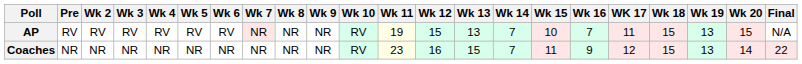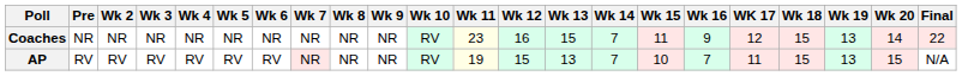 <table class="wikitable" style="white-space:nowrap;text-align:center;">
 <tr>
 <th>Poll</th>
 <th>Pre</th>
 <th>Wk 2</th>
 <th>Wk 3</th>
 <th>Wk 4</th>
 <th>Wk 5</th>
 <th>Wk 6</th>
 <th>Wk 7</th>
 <th>Wk 8</th>
 <th>Wk 9</th>
 <th>Wk 10</th>
 <th>Wk 11</th>
 <th>Wk 12</th>
 <th>Wk 13</th>
 <th>Wk 14</th>
 <th>Wk 15</th>
 <th>Wk 16</th>
 <th>WK 17</th>
 <th>Wk 18</th>
 <th>Wk 19</th>
 <th>Wk 20</th>
 <th>Final</th>
 </tr>
 <tr>
+<th>Coaches</th>
+<td style="background:#FFF;">NR</td>
+<td style="background:#FFF;">NR</td>
+<td style="background:#FFF;">NR</td>
+<td style="background:#FFF;">NR</td>
+<td style="background:#FFF;">NR</td>
+<td style="background:#FFF;">NR</td>
+<td style="background:#FFF;">NR</td>
+<td style="background:#FFF;">NR</td>
+<td style="background:#FFF;">NR</td>
+<td style="background:#D8FFEB;">RV</td>
+<td style="background:#FFFFE6;">23</td>
+<td style="background:#D8FFEB;">16</td>
+<td style="background:#D8FFEB;">15</td>
+<td style="background:#D8FFEB;">7</td>
+<td style="background:#FFE6E6;">11</td>
+<td style="background:#D8FFEB;">9</td>
+<td style="background:#FFE6E6;">12</td>
+<td style="background:#FFE6E6;">15</td>
+<td style="background:#D8FFEB;">13</td>
+<td style="background:#FFE6E6;">14</td>
+<td style="background:#FFE6E6;">22</td>
+</tr>
+<tr>
 <th>AP</th>
 <td style="background:#FFF;">RV</td>
 <td style="background:#FFF;">RV</td>
 <td style="background:#FFF;">RV</td>
 <td style="background:#FFF;">RV</td>
 <td style="background:#FFF;">RV</td>
 <td style="background:#FFF;">RV</td>
 <td style="background:#FFE6E6;">NR</td>
 <td style="background:#FFF;">NR</td>
 <td style="background:#FFF;">NR</td>
 <td style="background:#D8FFEB;">RV</td>
 <td style="background:#FFFFE6;">19</td>
 <td style="background:#D8FFEB;">15</td>
 <td style="background:#D8FFEB;">13</td>
 <td style="background:#D8FFEB;">7</td>
 <td style="background:#FFE6E6;">10</td>
 <td style="background:#D8FFEB;">7</td>
 <td style="background:#FFE6E6;">11</td>
 <td style="background:#FFE6E6;">15</td>
 <td style="background:#D8FFEB;">13</td>
 <td style="background:#FFE6E6;">15</td>
 <td style="background:#FFF;">N/A</td>
 </tr>
-<tr>
-<th>Coaches</th>
-<td style="background:#FFF;">NR</td>
-<td style="background:#FFF;">NR</td>
-<td style="background:#FFF;">NR</td>
-<td style="background:#FFF;">NR</td>
-<td style="background:#FFF;">NR</td>
-<td style="background:#FFF;">NR</td>
-<td style="background:#FFF;">NR</td>
-<td style="background:#FFF;">NR</td>
-<td style="background:#FFF;">NR</td>
-<td style="background:#D8FFEB;">RV</td>
-<td style="background:#FFFFE6;">23</td>
-<td style="background:#D8FFEB;">16</td>
-<td style="background:#D8FFEB;">15</td>
-<td style="background:#D8FFEB;">7</td>
-<td style="background:#FFE6E6;">11</td>
-<td style="background:#D8FFEB;">9</td>
-<td style="background:#FFE6E6;">12</td>
-<td style="background:#FFE6E6;">15</td>
-<td style="background:#D8FFEB;">13</td>
-<td style="background:#FFE6E6;">14</td>
-<td style="background:#FFE6E6;">22</td>
-</tr>
 </table>
